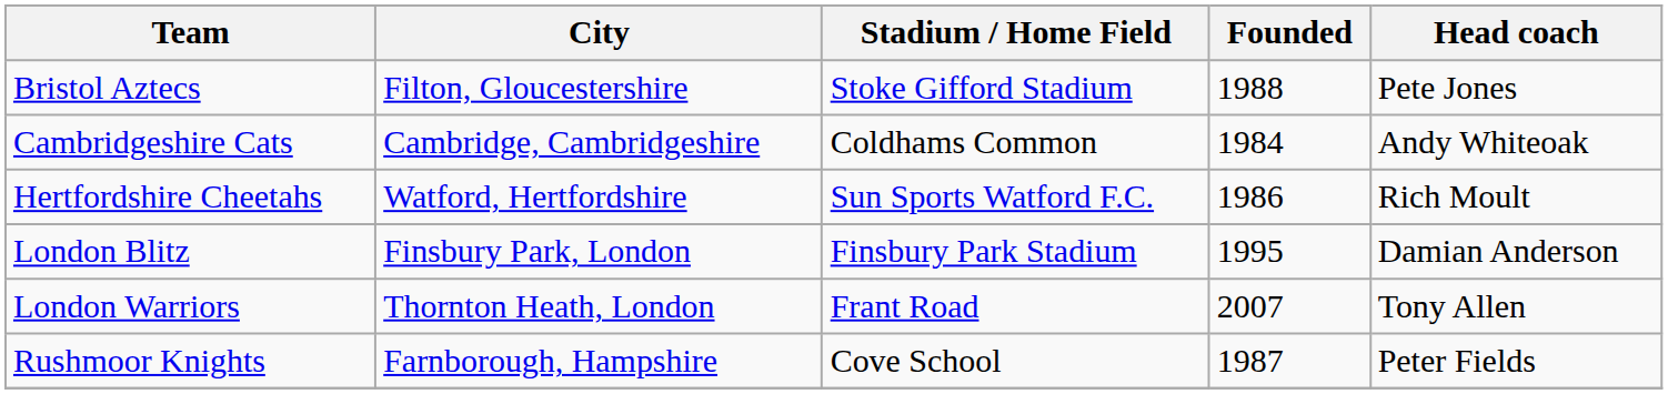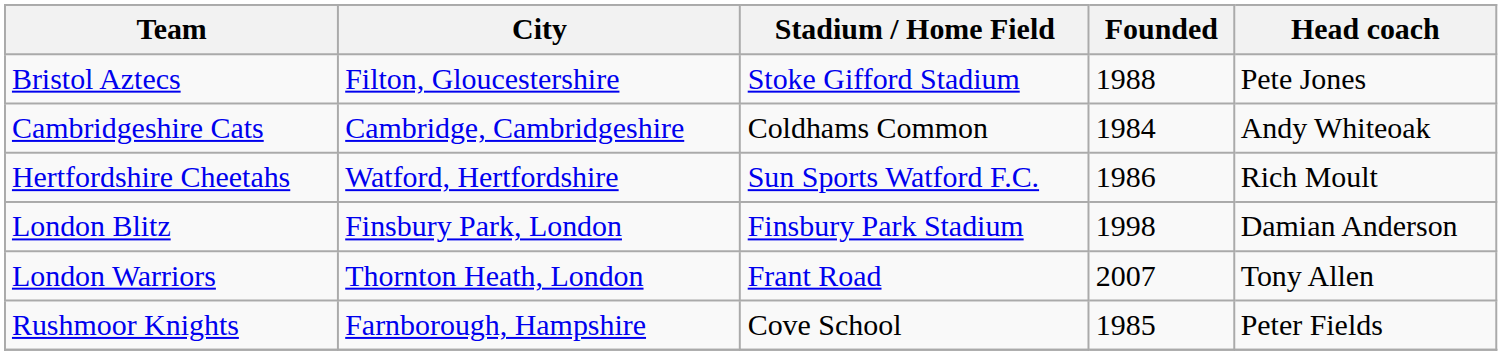 <table class="wikitable" style="text-align:center; font-size:95%;width:60%; text-align:left">
 <tr>
 <th><strong>Team</strong></th>
 <th><strong>City</strong></th>
 <th><strong>Stadium / Home Field</strong></th>
 <th><strong>Founded</strong></th>
 <th><strong>Head coach</strong></th>
 </tr>
 <tr --->
 <td> <a href='#'>Bristol Aztecs</a></td>
 <td> <a href='#'>Filton, Gloucestershire</a></td>
 <td><a href='#'>Stoke Gifford Stadium</a></td>
 <td>1988</td>
 <td>Pete Jones</td>
 </tr>
 <tr --->
 <td> <a href='#'>Cambridgeshire Cats</a></td>
 <td> <a href='#'>Cambridge, Cambridgeshire</a></td>
 <td>Coldhams Common</td>
 <td>1984</td>
 <td>Andy Whiteoak</td>
 </tr>
 <tr --->
 <td> <a href='#'>Hertfordshire Cheetahs</a></td>
 <td> <a href='#'>Watford, Hertfordshire</a></td>
 <td><a href='#'>Sun Sports Watford F.C.</a></td>
 <td>1986</td>
 <td>Rich Moult</td>
 </tr>
 <tr --->
 <td> <a href='#'>London Blitz</a></td>
 <td> <a href='#'>Finsbury Park, London</a></td>
 <td><a href='#'>Finsbury Park Stadium</a></td>
-<td>1995</td>
+<td>1998</td>
 <td>Damian Anderson</td>
 </tr>
 <tr --->
 <td> <a href='#'>London Warriors</a></td>
 <td> <a href='#'>Thornton Heath, London</a></td>
 <td><a href='#'>Frant Road</a></td>
 <td>2007</td>
 <td>Tony Allen</td>
 </tr>
 <tr --->
 <td> <a href='#'>Rushmoor Knights</a></td>
 <td> <a href='#'>Farnborough, Hampshire</a></td>
 <td>Cove School</td>
-<td>1987</td>
+<td>1985</td>
 <td>Peter Fields</td>
 </tr>
 <tr --->
 </tr>
 </table>
